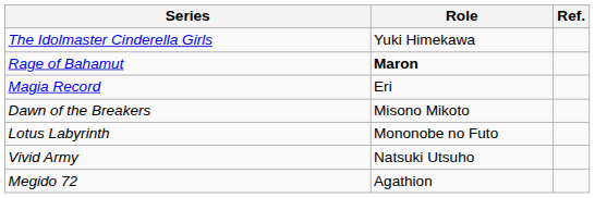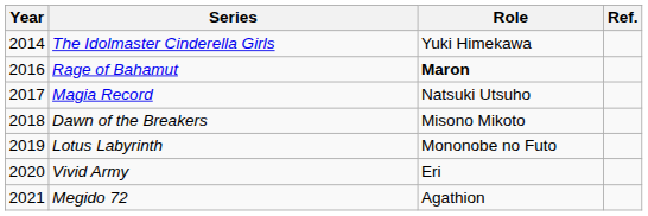 <table class="wikitable" width="50%">
 <tr>
+<th scope="col" width="5%">Year</th>
 <th scope="col" width="60%">Series</th>
 <th scope="col" width="30%">Role</th>
 <th scope="col" width="5%">Ref.</th>
 </tr>
 <tr>
+<td>2014</td>
 <td><em><a href='#'>The Idolmaster Cinderella Girls</a></em></td>
 <td>Yuki Himekawa</td>
 <td><em></em></td>
 </tr>
 <tr>
+<td>2016</td>
 <td><em><a href='#'>Rage of Bahamut</a></em></td>
 <td><strong>Maron</strong></td>
 <td></td>
 </tr>
 <tr>
+<td>2017</td>
 <td><em><a href='#'>Magia Record</a></em></td>
-<td>Eri</td>
+<td>Natsuki Utsuho</td>
 <td></td>
 </tr>
 <tr>
+<td>2018</td>
 <td><em>Dawn of the Breakers</em></td>
 <td>Misono Mikoto</td>
 <td></td>
 </tr>
 <tr>
+<td>2019</td>
 <td><em>Lotus Labyrinth</em></td>
 <td>Mononobe no Futo</td>
 <td></td>
 </tr>
 <tr>
+<td>2020</td>
 <td><em>Vivid Army</em></td>
-<td>Natsuki Utsuho</td>
+<td>Eri</td>
 <td></td>
 </tr>
 <tr>
+<td>2021</td>
 <td><em>Megido 72</em></td>
 <td>Agathion</td>
 <td></td>
 </tr>
 </table>
